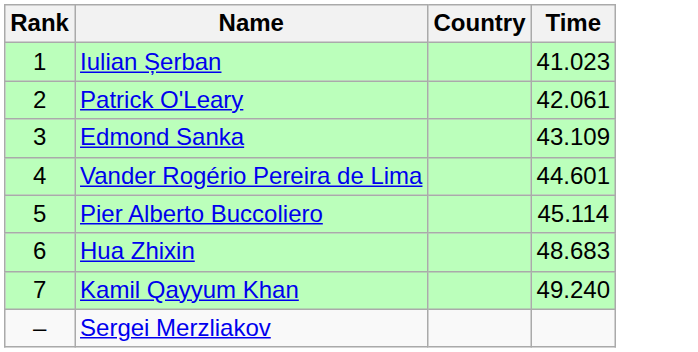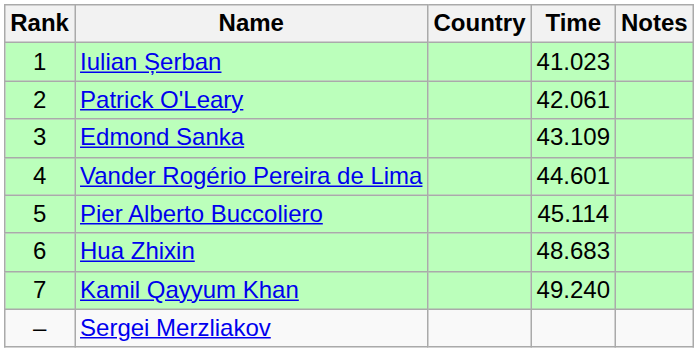 <table class="wikitable" style="text-align:center">
 <tr>
 <th>Rank</th>
 <th>Name</th>
 <th>Country</th>
 <th>Time</th>
+<th>Notes</th>
 </tr>
 <tr bgcolor=bbffbb>
 <td>1</td>
 <td align="left"><a href='#'>Iulian Șerban</a></td>
 <td align="left"></td>
 <td>41.023</td>
+<td></td>
 </tr>
 <tr bgcolor=bbffbb>
 <td>2</td>
 <td align="left"><a href='#'>Patrick O'Leary</a></td>
 <td align="left"></td>
 <td>42.061</td>
+<td></td>
 </tr>
 <tr bgcolor=bbffbb>
 <td>3</td>
 <td align="left"><a href='#'>Edmond Sanka</a></td>
 <td align="left"></td>
 <td>43.109</td>
+<td></td>
 </tr>
 <tr bgcolor=bbffbb>
 <td>4</td>
 <td align="left"><a href='#'>Vander Rogério Pereira de Lima</a></td>
 <td align="left"></td>
 <td>44.601</td>
+<td></td>
 </tr>
 <tr bgcolor=bbffbb>
 <td>5</td>
 <td align="left"><a href='#'>Pier Alberto Buccoliero</a></td>
 <td align="left"></td>
 <td>45.114</td>
+<td></td>
 </tr>
 <tr bgcolor=bbffbb>
 <td>6</td>
 <td align="left"><a href='#'>Hua Zhixin</a></td>
 <td align="left"></td>
 <td>48.683</td>
+<td></td>
 </tr>
 <tr bgcolor=bbffbb>
 <td>7</td>
 <td align="left"><a href='#'>Kamil Qayyum Khan</a></td>
 <td align="left"></td>
 <td>49.240</td>
+<td></td>
 </tr>
 <tr>
 <td>–</td>
 <td align="left"><a href='#'>Sergei Merzliakov</a></td>
 <td align="left"></td>
 <td></td>
+<td></td>
 </tr>
 </table>
